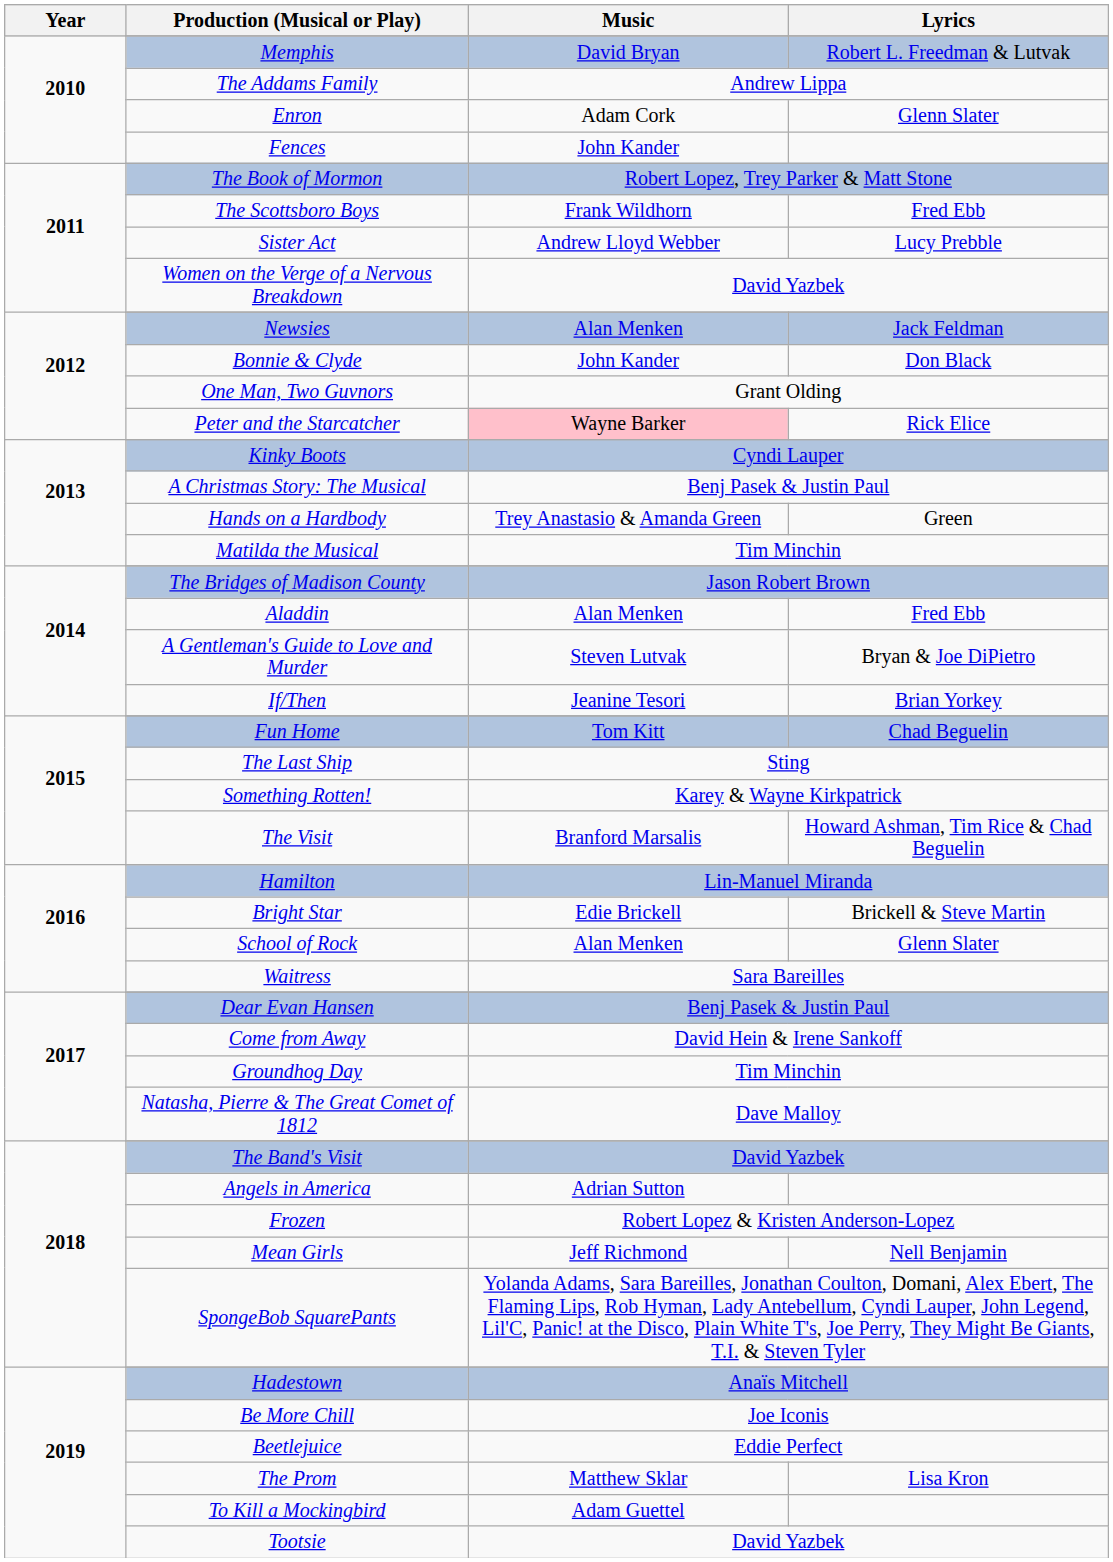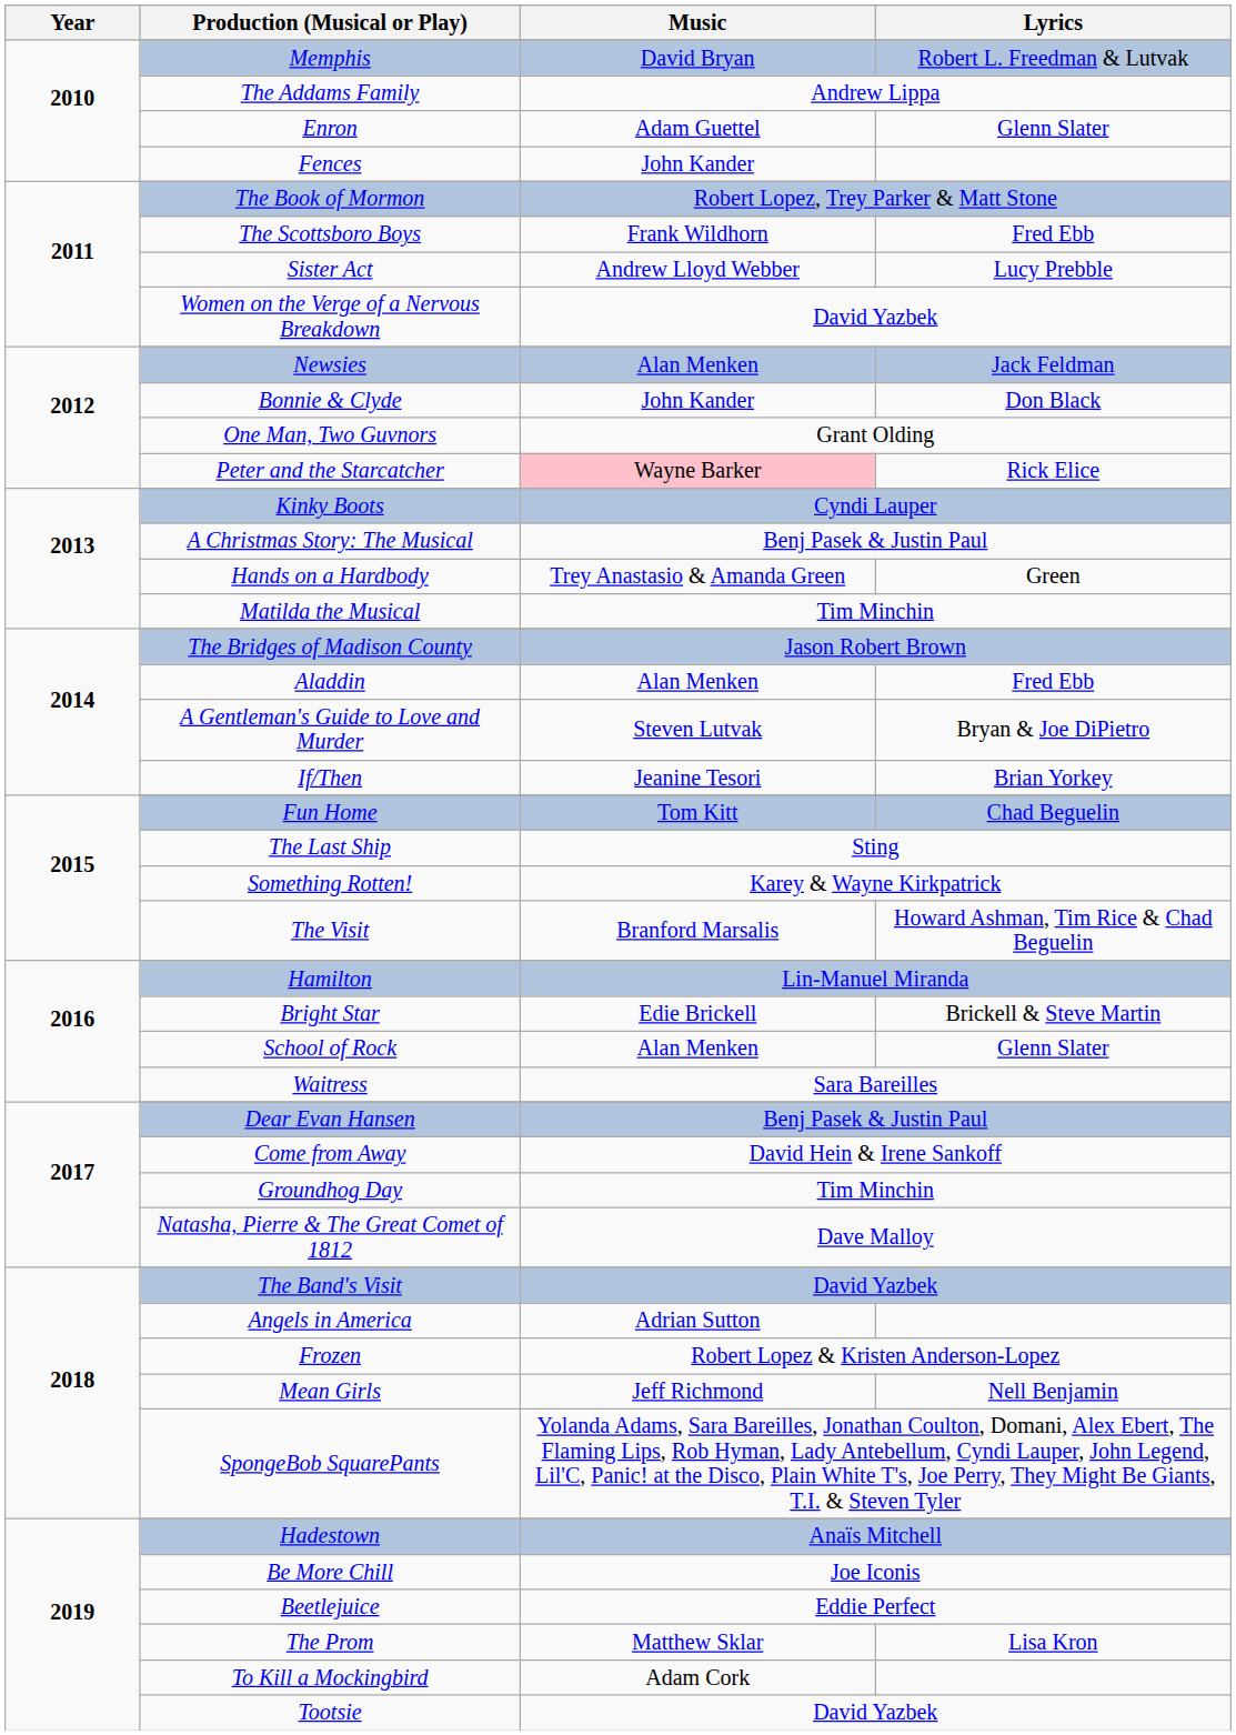 <table class="wikitable" style="width:100%; text-align:center;">
 <tr style="background:#bebebe;">
 <th style="width:11%;">Year</th>
 <th style="width:31%;">Production (Musical or Play)</th>
 <th style="width:29%;">Music</th>
 <th style="width:29%;">Lyrics</th>
 </tr>
 <tr>
 <td rowspan="5" align="center"><strong>2010</strong><br><br></td>
 </tr>
 <tr style="background:#B0C4DE">
 <td><em><a href='#'>Memphis</a></em></td>
 <td><a href='#'>David Bryan</a></td>
 <td><a href='#'>Robert L. Freedman</a> & Lutvak</td>
 </tr>
 <tr>
 <td><em><a href='#'>The Addams Family</a></em></td>
 <td colspan="2"><a href='#'>Andrew Lippa</a></td>
 </tr>
 <tr>
 <td><em><a href='#'>Enron</a></em></td>
-<td>Adam Cork</td>
+<td><a href='#'>Adam Guettel</a></td>
 <td><a href='#'>Glenn Slater</a></td>
 </tr>
 <tr>
 <td><em><a href='#'>Fences</a></em></td>
 <td><a href='#'>John Kander</a></td>
 <td></td>
 </tr>
 <tr>
 <td rowspan="5" align="center"><strong>2011</strong><br><br></td>
 </tr>
 <tr style="background:#B0C4DE">
 <td><em><a href='#'>The Book of Mormon</a></em></td>
 <td colspan="2"><a href='#'>Robert Lopez</a>, <a href='#'>Trey Parker</a> & <a href='#'>Matt Stone</a></td>
 </tr>
 <tr>
 <td><em><a href='#'>The Scottsboro Boys</a></em></td>
 <td><a href='#'>Frank Wildhorn</a></td>
 <td><a href='#'>Fred Ebb</a></td>
 </tr>
 <tr>
 <td><em><a href='#'>Sister Act</a></em></td>
 <td><a href='#'>Andrew Lloyd Webber</a></td>
 <td><a href='#'>Lucy Prebble</a></td>
 </tr>
 <tr>
 <td><em><a href='#'>Women on the Verge of a Nervous Breakdown</a></em></td>
 <td colspan="2"><a href='#'>David Yazbek</a></td>
 </tr>
 <tr>
 <td rowspan="5" align="center"><strong>2012</strong><br><br></td>
 </tr>
 <tr style="background:#B0C4DE">
 <td><em><a href='#'>Newsies</a></em></td>
 <td><a href='#'>Alan Menken</a></td>
 <td><a href='#'>Jack Feldman</a></td>
 </tr>
 <tr>
 <td><em><a href='#'>Bonnie & Clyde</a></em></td>
 <td><a href='#'>John Kander</a></td>
 <td><a href='#'>Don Black</a></td>
 </tr>
 <tr>
 <td><em><a href='#'>One Man, Two Guvnors</a></em></td>
 <td colspan="2">Grant Olding</td>
 </tr>
 <tr>
 <td><em><a href='#'>Peter and the Starcatcher</a></em></td>
 <td style="background: pink;">Wayne Barker</td>
 <td><a href='#'>Rick Elice</a></td>
 </tr>
 <tr>
 <td rowspan="5" align="center"><strong>2013</strong><br><br></td>
 </tr>
 <tr style="background:#B0C4DE">
 <td><em><a href='#'>Kinky Boots</a></em></td>
 <td colspan="2"><a href='#'>Cyndi Lauper</a></td>
 </tr>
 <tr>
 <td><em><a href='#'>A Christmas Story: The Musical</a></em></td>
 <td colspan="2"><a href='#'>Benj Pasek & Justin Paul</a></td>
 </tr>
 <tr>
 <td><em><a href='#'>Hands on a Hardbody</a></em></td>
 <td><a href='#'>Trey Anastasio</a> & <a href='#'>Amanda Green</a></td>
 <td>Green</td>
 </tr>
 <tr>
 <td><em><a href='#'>Matilda the Musical</a></em></td>
 <td colspan="2"><a href='#'>Tim Minchin</a></td>
 </tr>
 <tr>
 <td rowspan="5" align="center"><strong>2014</strong><br><br></td>
 </tr>
 <tr style="background:#B0C4DE">
 <td><em><a href='#'>The Bridges of Madison County</a></em></td>
 <td colspan="2"><a href='#'>Jason Robert Brown</a></td>
 </tr>
 <tr>
 <td><em><a href='#'>Aladdin</a></em></td>
 <td><a href='#'>Alan Menken</a></td>
 <td><a href='#'>Fred Ebb</a></td>
 </tr>
 <tr>
 <td><em><a href='#'>A Gentleman's Guide to Love and Murder</a></em></td>
 <td><a href='#'>Steven Lutvak</a></td>
 <td>Bryan & <a href='#'>Joe DiPietro</a></td>
 </tr>
 <tr>
 <td><em><a href='#'>If/Then</a></em></td>
 <td><a href='#'>Jeanine Tesori</a></td>
 <td><a href='#'>Brian Yorkey</a></td>
 </tr>
 <tr>
 <td rowspan="5" align="center"><strong>2015</strong><br><br></td>
 </tr>
 <tr style="background:#B0C4DE">
 <td><em><a href='#'>Fun Home</a></em></td>
 <td><a href='#'>Tom Kitt</a></td>
 <td><a href='#'>Chad Beguelin</a></td>
 </tr>
 <tr>
 <td><em><a href='#'>The Last Ship</a></em></td>
 <td colspan="2"><a href='#'>Sting</a></td>
 </tr>
 <tr>
 <td><em><a href='#'>Something Rotten!</a></em></td>
 <td colspan="2"><a href='#'>Karey</a> & <a href='#'>Wayne Kirkpatrick</a></td>
 </tr>
 <tr>
 <td><em><a href='#'>The Visit</a></em></td>
 <td><a href='#'>Branford Marsalis</a></td>
 <td><a href='#'>Howard Ashman</a>, <a href='#'>Tim Rice</a> & <a href='#'>Chad Beguelin</a></td>
 </tr>
 <tr>
 <td rowspan="5" align="center"><strong>2016</strong><br><br></td>
 </tr>
 <tr style="background:#B0C4DE">
 <td><em><a href='#'>Hamilton</a></em></td>
 <td colspan="2"><a href='#'>Lin-Manuel Miranda</a></td>
 </tr>
 <tr>
 <td><em><a href='#'>Bright Star</a></em></td>
 <td><a href='#'>Edie Brickell</a></td>
 <td>Brickell & <a href='#'>Steve Martin</a></td>
 </tr>
 <tr>
 <td><em><a href='#'>School of Rock</a></em></td>
 <td><a href='#'>Alan Menken</a></td>
 <td><a href='#'>Glenn Slater</a></td>
 </tr>
 <tr>
 <td><em><a href='#'>Waitress</a></em></td>
 <td colspan="2"><a href='#'>Sara Bareilles</a></td>
 </tr>
 <tr>
 <td rowspan="5" align="center"><strong>2017</strong><br><br></td>
 </tr>
 <tr style="background:#B0C4DE">
 <td><em><a href='#'>Dear Evan Hansen</a></em></td>
 <td colspan="2"><a href='#'>Benj Pasek & Justin Paul</a></td>
 </tr>
 <tr>
 <td><em><a href='#'>Come from Away</a></em></td>
 <td colspan="2"><a href='#'>David Hein</a> & <a href='#'>Irene Sankoff</a></td>
 </tr>
 <tr>
 <td><em><a href='#'>Groundhog Day</a></em></td>
 <td colspan="2"><a href='#'>Tim Minchin</a></td>
 </tr>
 <tr>
 <td><em><a href='#'>Natasha, Pierre & The Great Comet of 1812</a></em></td>
 <td colspan="2"><a href='#'>Dave Malloy</a></td>
 </tr>
 <tr>
 <td rowspan="6" align="center"><strong>2018</strong><br><br></td>
 </tr>
 <tr style="background:#B0C4DE">
 <td><em><a href='#'>The Band's Visit</a></em></td>
 <td colspan="2"><a href='#'>David Yazbek</a></td>
 </tr>
 <tr>
 <td><em><a href='#'>Angels in America</a></em></td>
 <td><a href='#'>Adrian Sutton</a></td>
 <td></td>
 </tr>
 <tr>
 <td><em><a href='#'>Frozen</a></em></td>
 <td colspan="2"><a href='#'>Robert Lopez</a> & <a href='#'>Kristen Anderson-Lopez</a></td>
 </tr>
 <tr>
 <td><em><a href='#'>Mean Girls</a></em></td>
 <td><a href='#'>Jeff Richmond</a></td>
 <td><a href='#'>Nell Benjamin</a></td>
 </tr>
 <tr>
 <td><em><a href='#'>SpongeBob SquarePants</a></em></td>
 <td colspan="2"><a href='#'>Yolanda Adams</a>, <a href='#'>Sara Bareilles</a>, <a href='#'>Jonathan Coulton</a>, Domani, <a href='#'>Alex Ebert</a>, <a href='#'>The Flaming Lips</a>, <a href='#'>Rob Hyman</a>, <a href='#'>Lady Antebellum</a>, <a href='#'>Cyndi Lauper</a>, <a href='#'>John Legend</a>, <a href='#'>Lil'C</a>, <a href='#'>Panic! at the Disco</a>, <a href='#'>Plain White T's</a>, <a href='#'>Joe Perry</a>, <a href='#'>They Might Be Giants</a>, <a href='#'>T.I.</a> & <a href='#'>Steven Tyler</a></td>
 </tr>
 <tr>
 <td rowspan="7" align="center"><strong>2019</strong><br><br></td>
 </tr>
 <tr style="background:#B0C4DE">
 <td><em><a href='#'>Hadestown</a></em></td>
 <td colspan="2"><a href='#'>Anaïs Mitchell</a></td>
 </tr>
 <tr>
 <td><em><a href='#'>Be More Chill</a></em></td>
 <td colspan="2"><a href='#'>Joe Iconis</a></td>
 </tr>
 <tr>
 <td><em><a href='#'>Beetlejuice</a></em></td>
 <td colspan="2"><a href='#'>Eddie Perfect</a></td>
 </tr>
 <tr>
 <td><em><a href='#'>The Prom</a></em></td>
 <td><a href='#'>Matthew Sklar</a></td>
 <td><a href='#'>Lisa Kron</a></td>
 </tr>
 <tr>
 <td><em><a href='#'>To Kill a Mockingbird</a></em></td>
-<td><a href='#'>Adam Guettel</a></td>
+<td>Adam Cork</td>
 <td></td>
 </tr>
 <tr>
 <td><em><a href='#'>Tootsie</a></em></td>
 <td colspan="2"><a href='#'>David Yazbek</a></td>
 </tr>
 </table>
